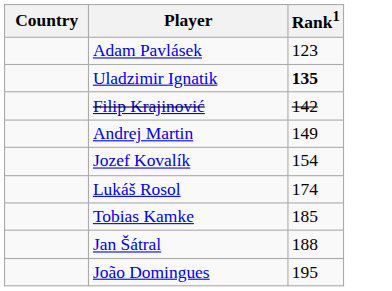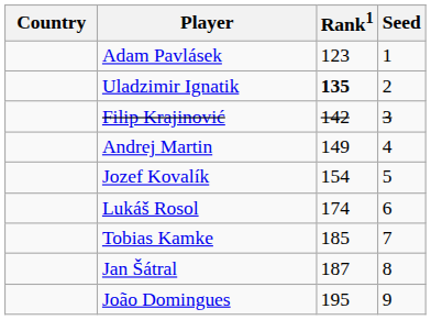 <table class="sortable wikitable">
 <tr>
 <th width="70">Country</th>
 <th width="175">Player</th>
 <th>Rank<sup>1</sup></th>
+<th>Seed</th>
 </tr>
 <tr>
 <td></td>
 <td><a href='#'>Adam Pavlásek</a></td>
 <td>123</td>
+<td>1</td>
 </tr>
 <tr>
 <td></td>
 <td><a href='#'>Uladzimir Ignatik</a></td>
 <td><strong>135</strong></td>
+<td>2</td>
 </tr>
 <tr>
 <td><s></s></td>
 <td><s><a href='#'>Filip Krajinović</a></s></td>
 <td><s>142</s></td>
+<td><s>3</s></td>
 </tr>
 <tr>
 <td></td>
 <td><a href='#'>Andrej Martin</a></td>
 <td>149</td>
+<td>4</td>
 </tr>
 <tr>
 <td></td>
 <td><a href='#'>Jozef Kovalík</a></td>
 <td>154</td>
+<td>5</td>
 </tr>
 <tr>
 <td></td>
 <td><a href='#'>Lukáš Rosol</a></td>
 <td>174</td>
+<td>6</td>
 </tr>
 <tr>
 <td></td>
 <td><a href='#'>Tobias Kamke</a></td>
 <td>185</td>
+<td>7</td>
 </tr>
 <tr>
 <td></td>
 <td><a href='#'>Jan Šátral</a></td>
-<td>188</td>
+<td>187</td>
+<td>8</td>
 </tr>
 <tr>
 <td></td>
 <td><a href='#'>João Domingues</a></td>
 <td>195</td>
+<td>9</td>
 </tr>
 </table>
